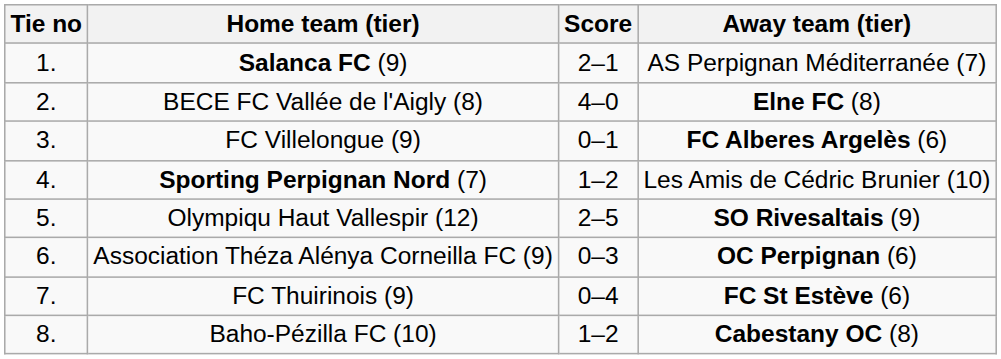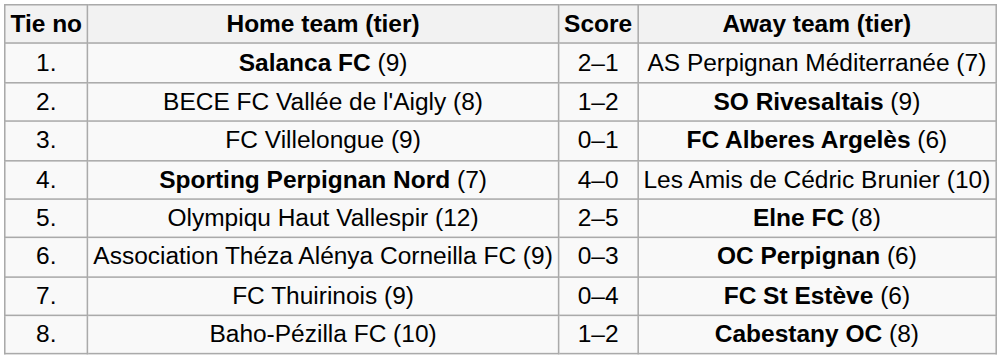 <table class="wikitable" style="text-align: center">
 <tr>
 <th>Tie no</th>
 <th>Home team (tier)</th>
 <th>Score</th>
 <th>Away team (tier)</th>
 </tr>
 <tr>
 <td>1.</td>
 <td><strong>Salanca FC</strong> (9)</td>
 <td>2–1</td>
 <td>AS Perpignan Méditerranée (7)</td>
 </tr>
 <tr>
 <td>2.</td>
 <td>BECE FC Vallée de l'Aigly (8)</td>
-<td>4–0</td>
-<td><strong>Elne FC</strong> (8)</td>
+<td>1–2</td>
+<td><strong>SO Rivesaltais</strong> (9)</td>
 </tr>
 <tr>
 <td>3.</td>
 <td>FC Villelongue (9)</td>
 <td>0–1</td>
 <td><strong>FC Alberes Argelès</strong> (6)</td>
 </tr>
 <tr>
 <td>4.</td>
 <td><strong>Sporting Perpignan Nord</strong> (7)</td>
-<td>1–2</td>
+<td>4–0</td>
 <td>Les Amis de Cédric Brunier (10)</td>
 </tr>
 <tr>
 <td>5.</td>
 <td>Olympiqu Haut Vallespir (12)</td>
 <td>2–5</td>
-<td><strong>SO Rivesaltais</strong> (9)</td>
+<td><strong>Elne FC</strong> (8)</td>
 </tr>
 <tr>
 <td>6.</td>
 <td>Association Théza Alénya Corneilla FC (9)</td>
 <td>0–3</td>
 <td><strong>OC Perpignan</strong> (6)</td>
 </tr>
 <tr>
 <td>7.</td>
 <td>FC Thuirinois (9)</td>
 <td>0–4</td>
 <td><strong>FC St Estève</strong> (6)</td>
 </tr>
 <tr>
 <td>8.</td>
 <td>Baho-Pézilla FC (10)</td>
 <td>1–2</td>
 <td><strong>Cabestany OC</strong> (8)</td>
 </tr>
 </table>
